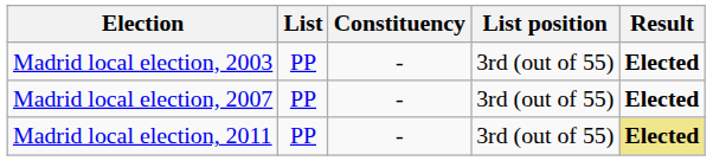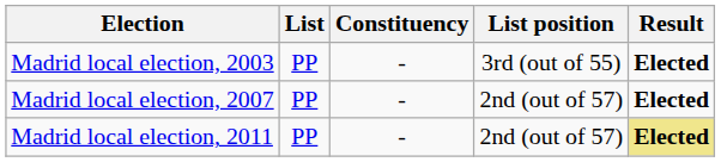 <table class="wikitable" style="text-align:left;margin:1em auto;">
 <tr>
 <th scope="col">Election</th>
 <th scope="col">List</th>
 <th scope="col">Constituency</th>
 <th scope="col">List position</th>
 <th scope="col">Result</th>
 </tr>
 <tr>
 <td><a href='#'>Madrid local election, 2003</a></td>
 <td align=center><a href='#'>PP</a></td>
 <td align=center>-</td>
 <td align=center>3rd (out of 55)</td>
 <td align=center><strong>Elected</strong></td>
 </tr>
 <tr>
 <td><a href='#'>Madrid local election, 2007</a></td>
 <td align=center><a href='#'>PP</a></td>
 <td align=center>-</td>
-<td align=center>3rd (out of 55)</td>
+<td align=center>2nd (out of 57)</td>
 <td align=center><strong>Elected</strong></td>
 </tr>
 <tr>
 <td><a href='#'>Madrid local election, 2011</a></td>
 <td align=center><a href='#'>PP</a></td>
 <td align=center>-</td>
-<td align=center>3rd (out of 55)</td>
+<td align=center>2nd (out of 57)</td>
 <td align=center style="background: khaki;"><strong>Elected</strong></td>
 </tr>
 </table>
